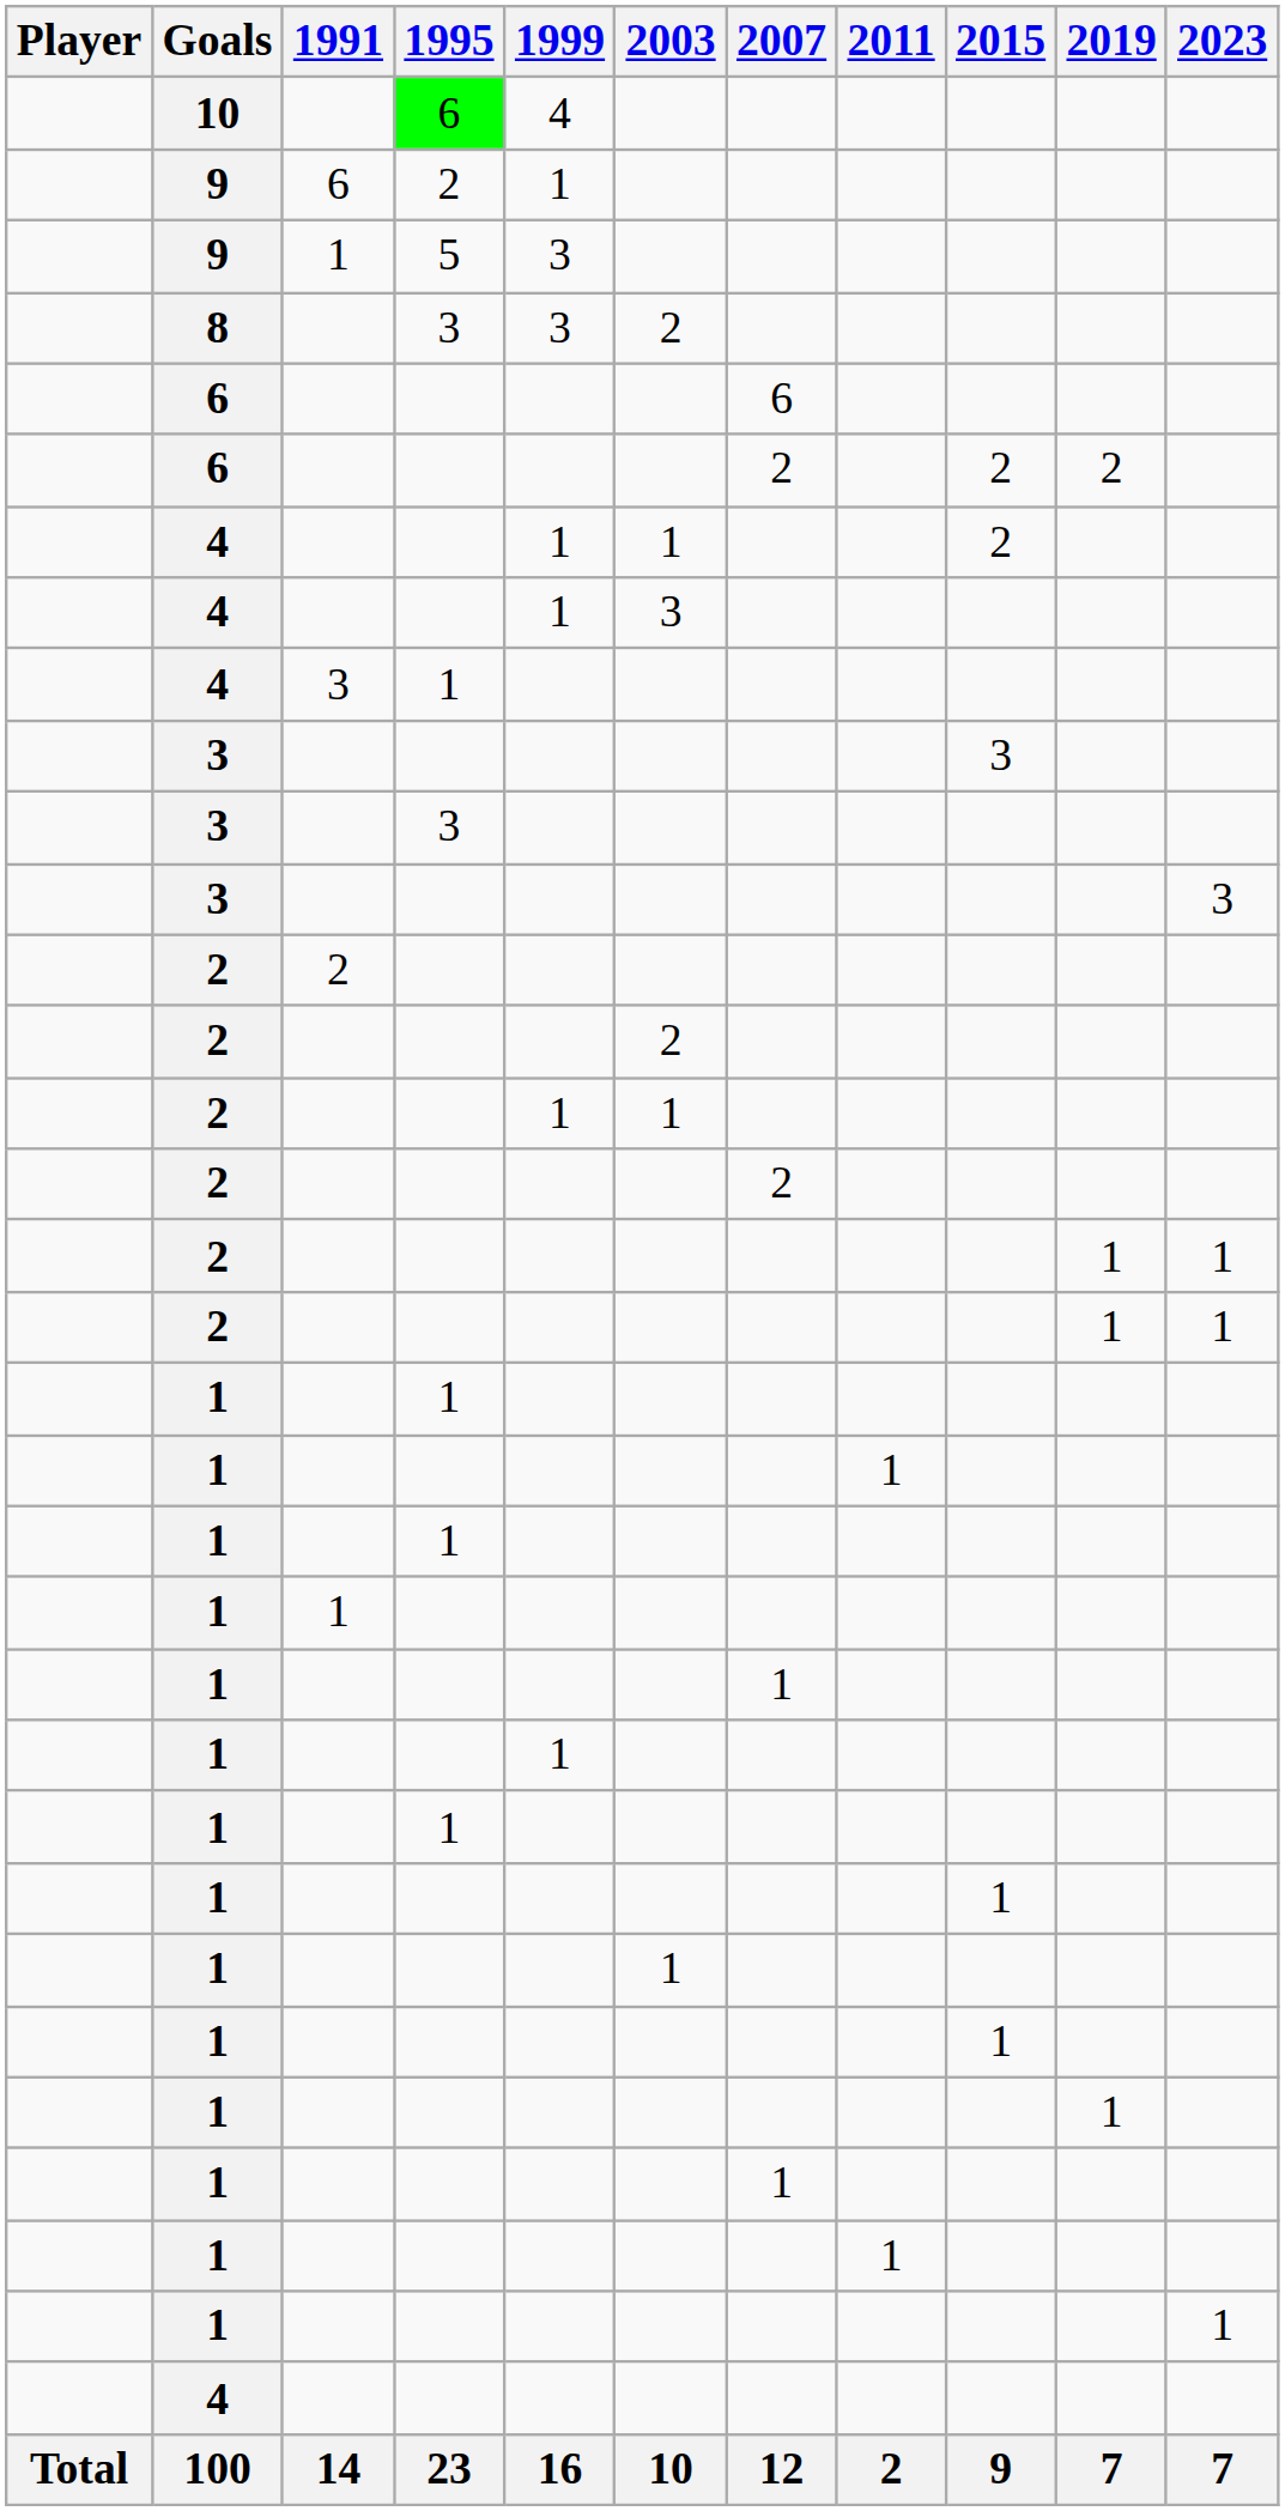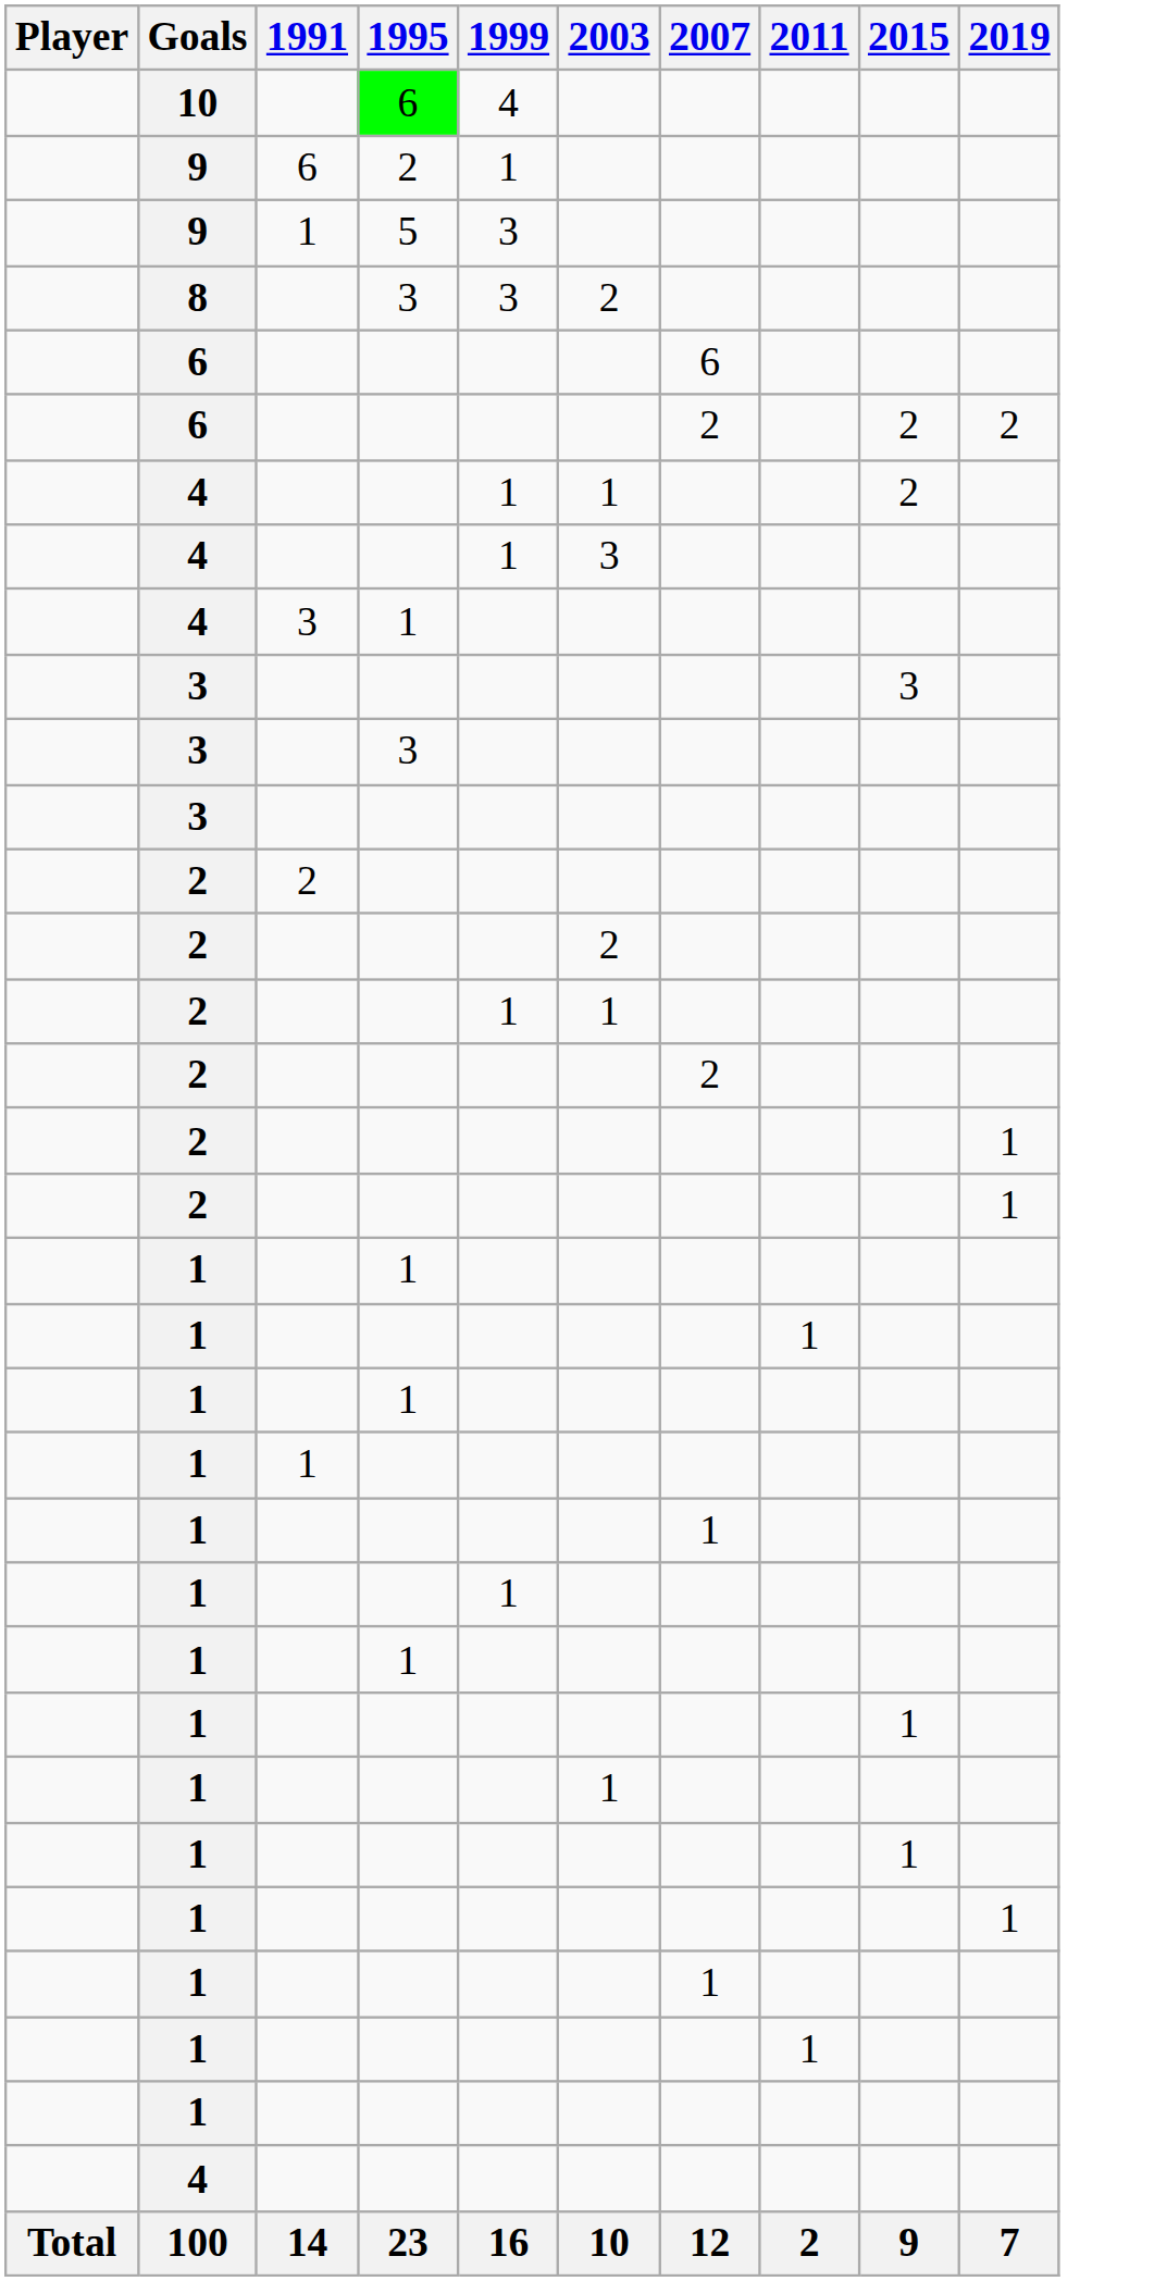 <table class="wikitable sortable" style="text-align:center;">
 <tr>
 <th>Player</th>
 <th>Goals</th>
 <th><a href='#'>1991</a></th>
 <th><a href='#'>1995</a></th>
 <th><a href='#'>1999</a></th>
 <th><a href='#'>2003</a></th>
 <th><a href='#'>2007</a></th>
 <th><a href='#'>2011</a></th>
 <th><a href='#'>2015</a></th>
 <th><a href='#'>2019</a></th>
-<th><a href='#'>2023</a></th>
 </tr>
 <tr>
 <td align="left"></td>
 <th>10</th>
 <td></td>
 <td style="background:#00FF00">6</td>
 <td>4</td>
-<td></td>
 <td></td>
 <td></td>
 <td></td>
 <td></td>
 <td></td>
 </tr>
 <tr>
 <td align="left"></td>
 <th>9</th>
 <td>6</td>
 <td>2</td>
 <td>1</td>
 <td></td>
 <td></td>
 <td></td>
 <td></td>
 <td></td>
-<td></td>
 </tr>
 <tr>
 <td align="left"></td>
 <th>9</th>
 <td>1</td>
 <td>5</td>
 <td>3</td>
-<td></td>
 <td></td>
 <td></td>
 <td></td>
 <td></td>
 <td></td>
 </tr>
 <tr>
 <td align="left"></td>
 <th>8</th>
 <td></td>
 <td>3</td>
 <td>3</td>
 <td>2</td>
 <td></td>
 <td></td>
 <td></td>
 <td></td>
-<td></td>
 </tr>
 <tr>
 <td align="left"></td>
 <th>6</th>
 <td></td>
 <td></td>
 <td></td>
 <td></td>
 <td>6</td>
-<td></td>
 <td></td>
 <td></td>
 <td></td>
 </tr>
 <tr>
 <td align="left"></td>
 <th>6</th>
 <td></td>
 <td></td>
 <td></td>
 <td></td>
 <td>2</td>
 <td></td>
 <td>2</td>
 <td>2</td>
-<td></td>
 </tr>
 <tr>
 <td align="left"></td>
 <th>4</th>
 <td></td>
 <td></td>
 <td>1</td>
 <td>1</td>
 <td></td>
 <td></td>
 <td>2</td>
-<td></td>
 <td></td>
 </tr>
 <tr>
 <td align="left"></td>
 <th>4</th>
 <td></td>
 <td></td>
 <td>1</td>
 <td>3</td>
 <td></td>
 <td></td>
 <td></td>
 <td></td>
-<td></td>
 </tr>
 <tr>
 <td align="left"></td>
 <th>4</th>
 <td>3</td>
 <td>1</td>
-<td></td>
 <td></td>
 <td></td>
 <td></td>
 <td></td>
 <td></td>
 <td></td>
 </tr>
 <tr>
 <td align="left"></td>
 <th>3</th>
 <td></td>
 <td></td>
 <td></td>
 <td></td>
 <td></td>
 <td></td>
 <td>3</td>
 <td></td>
-<td></td>
 </tr>
 <tr>
 <td align="left"></td>
 <th>3</th>
 <td></td>
 <td>3</td>
-<td></td>
 <td></td>
 <td></td>
 <td></td>
 <td></td>
 <td></td>
 <td></td>
 </tr>
 <tr>
 <td align="left"></td>
 <th>3</th>
 <td></td>
 <td></td>
 <td></td>
 <td></td>
 <td></td>
 <td></td>
 <td></td>
 <td></td>
-<td>3</td>
 </tr>
 <tr>
 <td align="left"></td>
 <th>2</th>
 <td>2</td>
-<td></td>
 <td></td>
 <td></td>
 <td></td>
 <td></td>
 <td></td>
 <td></td>
 <td></td>
 </tr>
 <tr>
 <td align="left"></td>
 <th>2</th>
 <td></td>
 <td></td>
 <td></td>
 <td>2</td>
 <td></td>
 <td></td>
 <td></td>
 <td></td>
-<td></td>
 </tr>
 <tr>
 <td align="left"></td>
 <th>2</th>
 <td></td>
 <td></td>
 <td>1</td>
 <td>1</td>
-<td></td>
 <td></td>
 <td></td>
 <td></td>
 <td></td>
 </tr>
 <tr>
 <td align="left"></td>
 <th>2</th>
 <td></td>
 <td></td>
 <td></td>
 <td></td>
 <td>2</td>
 <td></td>
 <td></td>
 <td></td>
-<td></td>
 </tr>
 <tr>
 <td align="left"></td>
 <th>2</th>
 <td></td>
 <td></td>
 <td></td>
 <td></td>
 <td></td>
 <td></td>
 <td></td>
-<td>1</td>
 <td>1</td>
 </tr>
 <tr>
 <td align="left"></td>
 <th>2</th>
 <td></td>
 <td></td>
 <td></td>
 <td></td>
 <td></td>
 <td></td>
 <td></td>
 <td>1</td>
-<td>1</td>
 </tr>
 <tr>
 <td align="left"></td>
 <th>1</th>
 <td></td>
 <td>1</td>
-<td></td>
 <td></td>
 <td></td>
 <td></td>
 <td></td>
 <td></td>
 <td></td>
 </tr>
 <tr>
 <td align="left"></td>
 <th>1</th>
 <td></td>
 <td></td>
 <td></td>
 <td></td>
 <td></td>
 <td>1</td>
 <td></td>
 <td></td>
-<td></td>
 </tr>
 <tr>
 <td align="left"></td>
 <th>1</th>
 <td></td>
 <td>1</td>
 <td></td>
 <td></td>
 <td></td>
 <td></td>
 <td></td>
 <td></td>
-<td></td>
 </tr>
 <tr>
 <td align="left"></td>
 <th>1</th>
 <td>1</td>
-<td></td>
 <td></td>
 <td></td>
 <td></td>
 <td></td>
 <td></td>
 <td></td>
 <td></td>
 </tr>
 <tr>
 <td align="left"></td>
 <th>1</th>
 <td></td>
 <td></td>
 <td></td>
 <td></td>
 <td>1</td>
 <td></td>
 <td></td>
 <td></td>
-<td></td>
 </tr>
 <tr>
 <td align="left"></td>
 <th>1</th>
 <td></td>
 <td></td>
 <td>1</td>
 <td></td>
 <td></td>
 <td></td>
 <td></td>
 <td></td>
-<td></td>
 </tr>
 <tr>
 <td align="left"></td>
 <th>1</th>
 <td></td>
 <td>1</td>
-<td></td>
 <td></td>
 <td></td>
 <td></td>
 <td></td>
 <td></td>
 <td></td>
 </tr>
 <tr>
 <td align="left"></td>
 <th>1</th>
 <td></td>
 <td></td>
 <td></td>
 <td></td>
 <td></td>
 <td></td>
 <td>1</td>
 <td></td>
-<td></td>
 </tr>
 <tr>
 <td align="left"></td>
 <th>1</th>
 <td></td>
 <td></td>
 <td></td>
 <td>1</td>
 <td></td>
 <td></td>
 <td></td>
 <td></td>
+</tr>
+<tr>
+<td align="left"></td>
+<th>1</th>
+<td></td>
+<td></td>
+<td></td>
+<td></td>
+<td></td>
+<td></td>
+<td>1</td>
 <td></td>
 </tr>
 <tr>
 <td align="left"></td>
 <th>1</th>
 <td></td>
+<td></td>
+<td></td>
+<td></td>
+<td></td>
+<td></td>
+<td></td>
+<td>1</td>
+</tr>
+<tr>
+<td align="left"></td>
+<th>1</th>
+<td></td>
+<td></td>
+<td></td>
+<td></td>
+<td>1</td>
+<td></td>
+<td></td>
+<td></td>
+</tr>
+<tr>
+<td align="left"></td>
+<th>1</th>
 <td></td>
 <td></td>
 <td></td>
 <td></td>
 <td></td>
 <td>1</td>
 <td></td>
 <td></td>
 </tr>
 <tr>
 <td align="left"></td>
 <th>1</th>
 <td></td>
 <td></td>
 <td></td>
 <td></td>
 <td></td>
 <td></td>
 <td></td>
-<td>1</td>
 <td></td>
 </tr>
 <tr>
 <td align="left"></td>
-<th>1</th>
-<td></td>
-<td></td>
-<td></td>
-<td></td>
-<td>1</td>
-<td></td>
-<td></td>
-<td></td>
-<td></td>
-</tr>
-<tr>
-<td align="left"></td>
-<th>1</th>
-<td></td>
-<td></td>
-<td></td>
-<td></td>
-<td></td>
-<td>1</td>
-<td></td>
-<td></td>
-<td></td>
-</tr>
-<tr>
-<td align="left"></td>
-<th>1</th>
-<td></td>
-<td></td>
-<td></td>
-<td></td>
-<td></td>
-<td></td>
-<td></td>
-<td></td>
-<td>1</td>
-</tr>
-<tr>
-<td align="left"></td>
 <th>4</th>
-<td></td>
 <td></td>
 <td></td>
 <td></td>
 <td></td>
 <td></td>
 <td></td>
 <td></td>
 <td></td>
 </tr>
 <tr class="sortbottom">
 <th>Total</th>
 <th>100</th>
 <th>14</th>
 <th>23</th>
 <th>16</th>
 <th>10</th>
 <th>12</th>
 <th>2</th>
 <th>9</th>
 <th>7</th>
-<th>7</th>
 </tr>
 </table>
